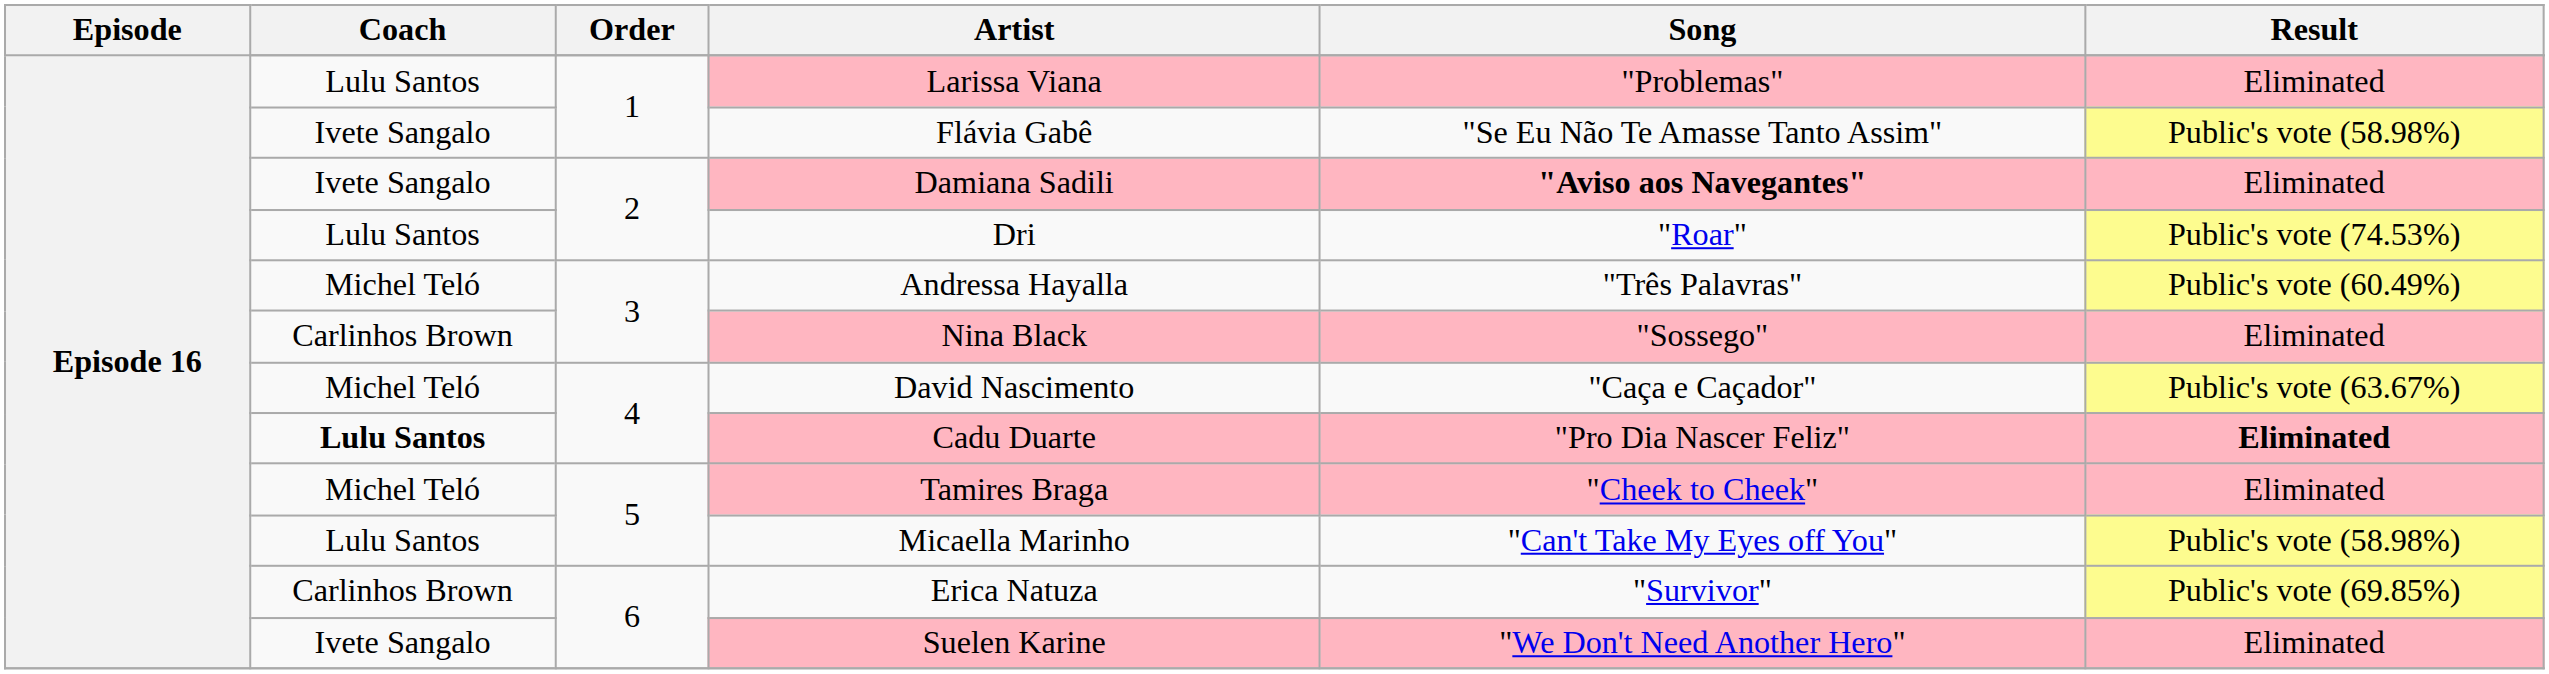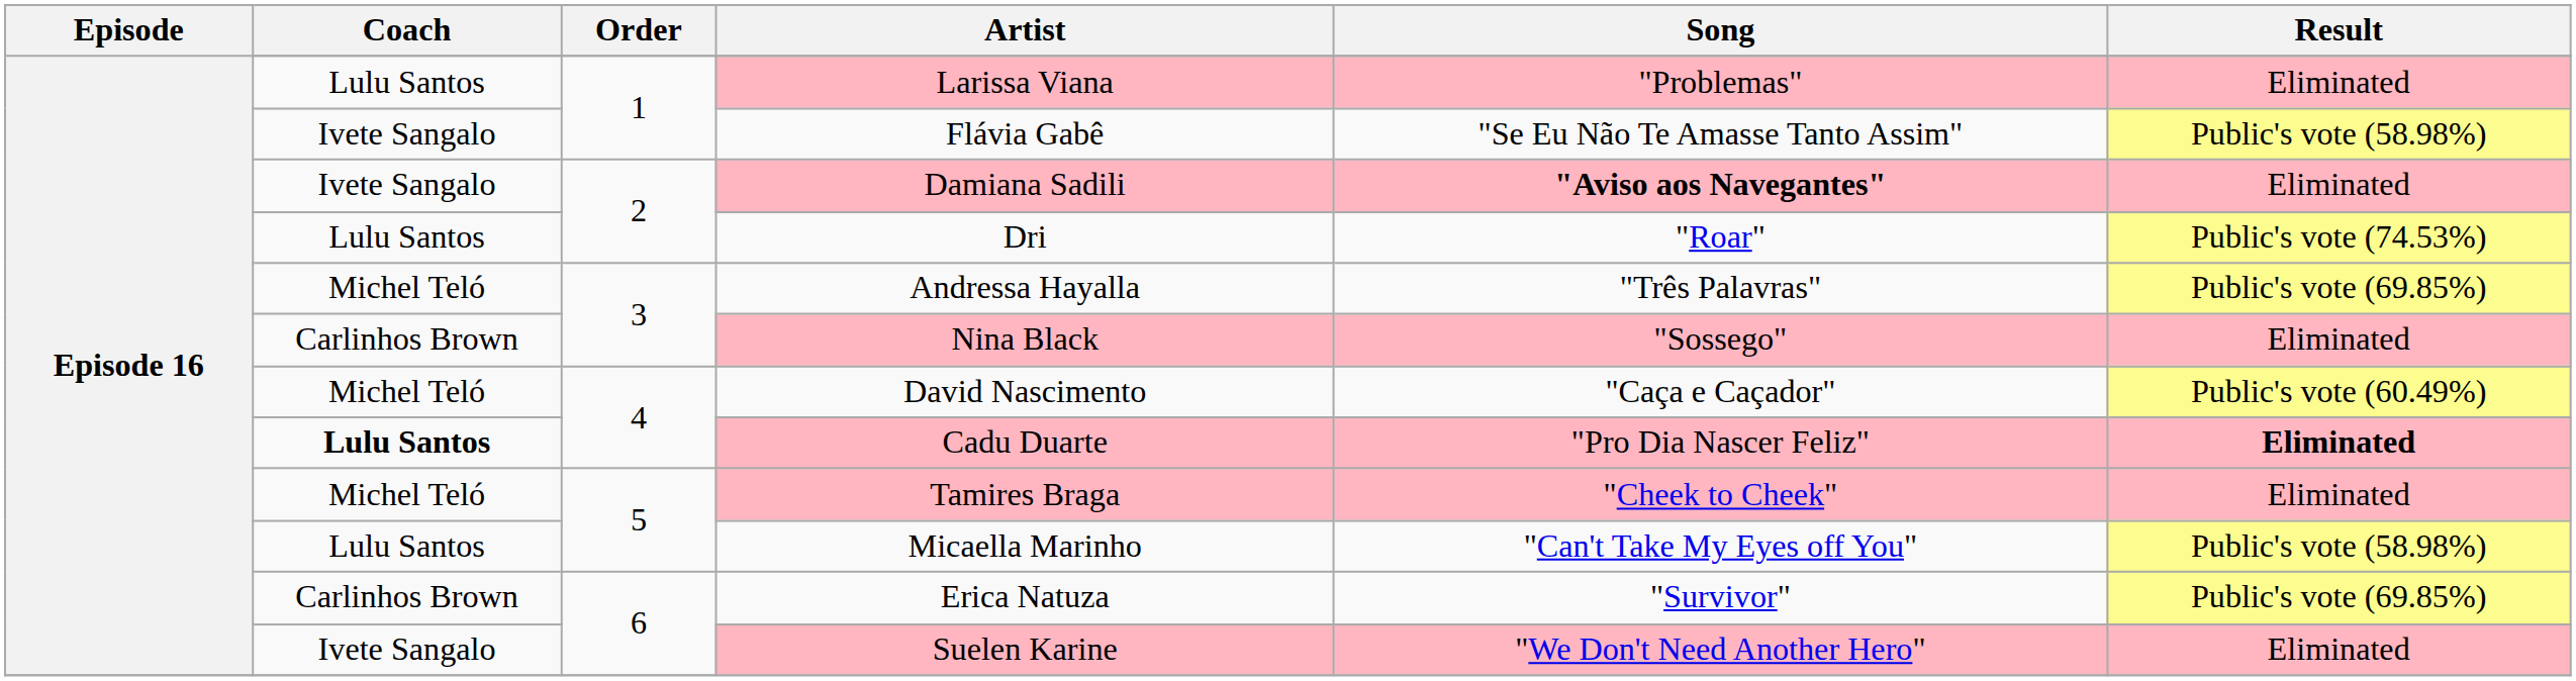 <table class="wikitable" style="text-align:center; width:100%;">
 <tr>
 <th scope="col" width="08%">Episode</th>
 <th scope="col" width="10%">Coach</th>
 <th scope="col" width="05%">Order</th>
 <th scope="col" width="20%">Artist</th>
 <th scope="col" width="25%">Song</th>
 <th scope="col" width="15%">Result</th>
 </tr>
 <tr>
 <th scope="col" rowspan=13>Episode 16<br></th>
 </tr>
 <tr>
 <td>Lulu Santos</td>
 <td rowspan=2>1</td>
 <td bgcolor=FFB6C1>Larissa Viana</td>
 <td bgcolor=FFB6C1>"Problemas"</td>
 <td bgcolor=FFB6C1>Eliminated</td>
 </tr>
 <tr>
 <td>Ivete Sangalo</td>
 <td>Flávia Gabê</td>
 <td>"Se Eu Não Te Amasse Tanto Assim"</td>
 <td bgcolor=FDFC8F>Public's vote (58.98%)</td>
 </tr>
 <tr>
 <td>Ivete Sangalo</td>
 <td rowspan=2>2</td>
 <td bgcolor=FFB6C1>Damiana Sadili</td>
 <td bgcolor=FFB6C1><strong>"Aviso aos Navegantes"</strong></td>
 <td bgcolor=FFB6C1>Eliminated</td>
 </tr>
 <tr>
 <td>Lulu Santos</td>
 <td>Dri</td>
 <td>"<a href='#'>Roar</a>"</td>
 <td bgcolor=FDFC8F>Public's vote (74.53%)</td>
 </tr>
 <tr>
 <td>Michel Teló</td>
 <td rowspan=2>3</td>
 <td>Andressa Hayalla</td>
 <td>"Três Palavras"</td>
-<td bgcolor=FDFC8F>Public's vote (60.49%)</td>
+<td bgcolor=FDFC8F>Public's vote (69.85%)</td>
 </tr>
 <tr>
 <td>Carlinhos Brown</td>
 <td bgcolor=FFB6C1>Nina Black</td>
 <td bgcolor=FFB6C1>"Sossego"</td>
 <td bgcolor=FFB6C1>Eliminated</td>
 </tr>
 <tr>
 <td>Michel Teló</td>
 <td rowspan=2>4</td>
 <td>David Nascimento</td>
 <td>"Caça e Caçador"</td>
-<td bgcolor=FDFC8F>Public's vote (63.67%)</td>
+<td bgcolor=FDFC8F>Public's vote (60.49%)</td>
 </tr>
 <tr>
 <td><strong>Lulu Santos</strong></td>
 <td bgcolor=FFB6C1>Cadu Duarte</td>
 <td bgcolor=FFB6C1>"Pro Dia Nascer Feliz"</td>
 <td bgcolor=FFB6C1><strong>Eliminated</strong></td>
 </tr>
 <tr>
 <td>Michel Teló</td>
 <td rowspan=2>5</td>
 <td bgcolor=FFB6C1>Tamires Braga</td>
 <td bgcolor=FFB6C1>"<a href='#'>Cheek to Cheek</a>"</td>
 <td bgcolor=FFB6C1>Eliminated</td>
 </tr>
 <tr>
 <td>Lulu Santos</td>
 <td>Micaella Marinho</td>
 <td>"<a href='#'>Can't Take My Eyes off You</a>"</td>
 <td bgcolor=FDFC8F>Public's vote (58.98%)</td>
 </tr>
 <tr>
 <td>Carlinhos Brown</td>
 <td rowspan=2>6</td>
 <td>Erica Natuza</td>
 <td>"<a href='#'>Survivor</a>"</td>
 <td bgcolor=FDFC8F>Public's vote (69.85%)</td>
 </tr>
 <tr>
 <td>Ivete Sangalo</td>
 <td bgcolor=FFB6C1>Suelen Karine</td>
 <td bgcolor=FFB6C1>"<a href='#'>We Don't Need Another Hero</a>"</td>
 <td bgcolor=FFB6C1>Eliminated</td>
 </tr>
 <tr>
 </tr>
 </table>
